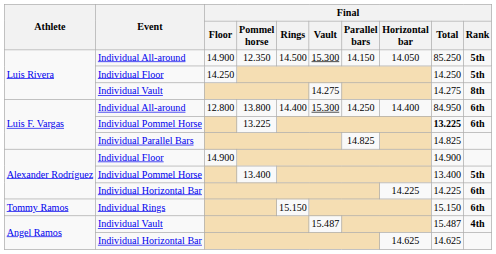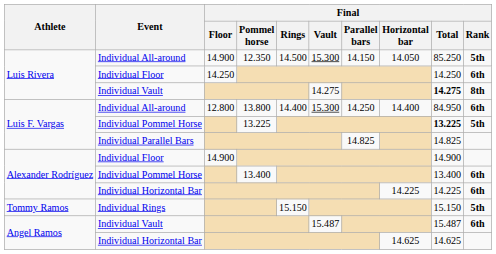 <table class="wikitable" style="font-size:90%">
 <tr>
 <th rowspan="2">Athlete</th>
 <th rowspan="2">Event</th>
 <th colspan = "8">Final</th>
 </tr>
 <tr>
 <th>Floor</th>
 <th>Pommel<br>horse</th>
 <th>Rings</th>
 <th>Vault</th>
 <th>Parallel<br>bars</th>
 <th>Horizontal<br>bar</th>
 <th>Total</th>
 <th>Rank</th>
 </tr>
 <tr>
 <td rowspan=3><a href='#'>Luis Rivera</a></td>
 <td><a href='#'>Individual All-around</a></td>
 <td align=center>14.900</td>
 <td align=center>12.350</td>
 <td align=center>14.500</td>
 <td align=center><u>15.300</u></td>
 <td align=center>14.150</td>
 <td align=center>14.050</td>
 <td align=center>85.250</td>
 <td align=center><strong>5th</strong></td>
 </tr>
 <tr>
 <td><a href='#'>Individual Floor</a></td>
 <td align=center>14.250</td>
 <td colspan=5 bgcolor=wheat></td>
 <td align=center>14.250</td>
-<td align=center><strong>5th</strong></td>
+<td align=center><strong>6th</strong></td>
 </tr>
 <tr>
 <td><a href='#'>Individual Vault</a></td>
 <td colspan=3 bgcolor=wheat></td>
 <td align=center>14.275</td>
 <td colspan=2 bgcolor=wheat></td>
-<td align=center>14.275</td>
+<td align=center><strong>14.275</strong></td>
 <td align=center><strong>8th</strong></td>
 </tr>
 <tr>
 <td rowspan=3><a href='#'>Luis F. Vargas</a></td>
 <td><a href='#'>Individual All-around</a></td>
 <td align=center>12.800</td>
 <td align=center>13.800</td>
 <td align=center>14.400</td>
 <td align=center><u>15.300</u></td>
 <td align=center>14.250</td>
 <td align=center>14.400</td>
 <td align=center>84.950</td>
 <td align=center><strong>6th</strong></td>
 </tr>
 <tr>
 <td><a href='#'>Individual Pommel Horse</a></td>
 <td bgcolor=wheat></td>
 <td align=center>13.225</td>
 <td colspan=4 bgcolor=wheat></td>
 <td align=center><strong>13.225</strong></td>
-<td align=center><strong>6th</strong></td>
+<td align=center><strong>5th</strong></td>
 </tr>
 <tr>
 <td><a href='#'>Individual Parallel Bars</a></td>
 <td colspan=4 bgcolor=wheat></td>
 <td align=center>14.825</td>
 <td bgcolor=wheat></td>
 <td align=center>14.825</td>
 <td align=center></td>
 </tr>
 <tr>
 <td rowspan=3><a href='#'>Alexander Rodríguez</a></td>
 <td><a href='#'>Individual Floor</a></td>
 <td align=center>14.900</td>
 <td colspan=5 bgcolor=wheat></td>
 <td align=center>14.900</td>
 <td align=center></td>
 </tr>
 <tr>
 <td><a href='#'>Individual Pommel Horse</a></td>
 <td bgcolor=wheat></td>
 <td align=center>13.400</td>
 <td colspan=4 bgcolor=wheat></td>
 <td align=center>13.400</td>
-<td align=center><strong>5th</strong></td>
+<td align=center><strong>6th</strong></td>
 </tr>
 <tr>
 <td><a href='#'>Individual Horizontal Bar</a></td>
 <td colspan=5 bgcolor=wheat></td>
 <td align=center>14.225</td>
 <td align=center>14.225</td>
 <td align=center><strong>6th</strong></td>
 </tr>
 <tr>
 <td><a href='#'>Tommy Ramos</a></td>
 <td><a href='#'>Individual Rings</a></td>
 <td colspan=2 bgcolor=wheat></td>
 <td align=center>15.150</td>
 <td colspan=3 bgcolor=wheat></td>
 <td align=center>15.150</td>
-<td align=center><strong>6th</strong></td>
+<td align=center><strong>5th</strong></td>
 </tr>
 <tr>
 <td rowspan=2><a href='#'>Angel Ramos</a></td>
 <td><a href='#'>Individual Vault</a></td>
 <td colspan=3 bgcolor=wheat></td>
 <td align=center>15.487</td>
 <td colspan=2 bgcolor=wheat></td>
 <td align=center>15.487</td>
-<td align=center><strong>4th</strong></td>
+<td align=center><strong>6th</strong></td>
 </tr>
 <tr>
 <td><a href='#'>Individual Horizontal Bar</a></td>
 <td colspan=5 bgcolor=wheat></td>
 <td align=center>14.625</td>
 <td align=center>14.625</td>
 <td align=center></td>
 </tr>
 </table>
